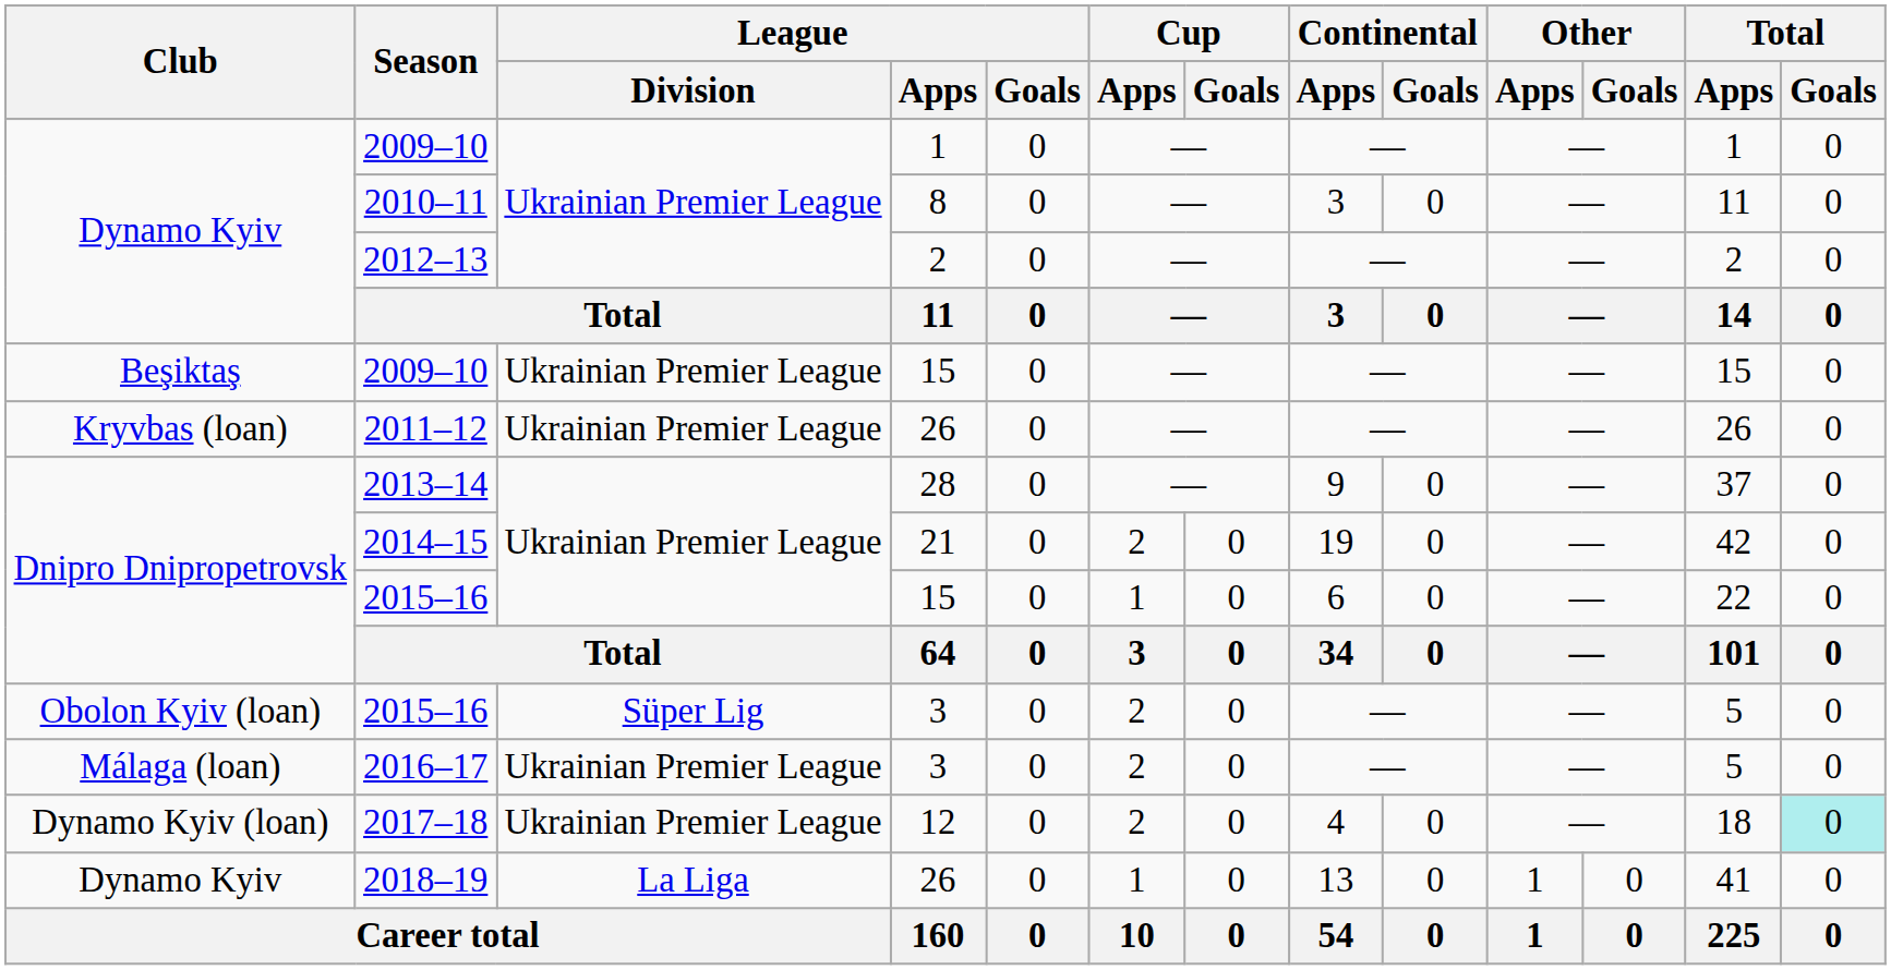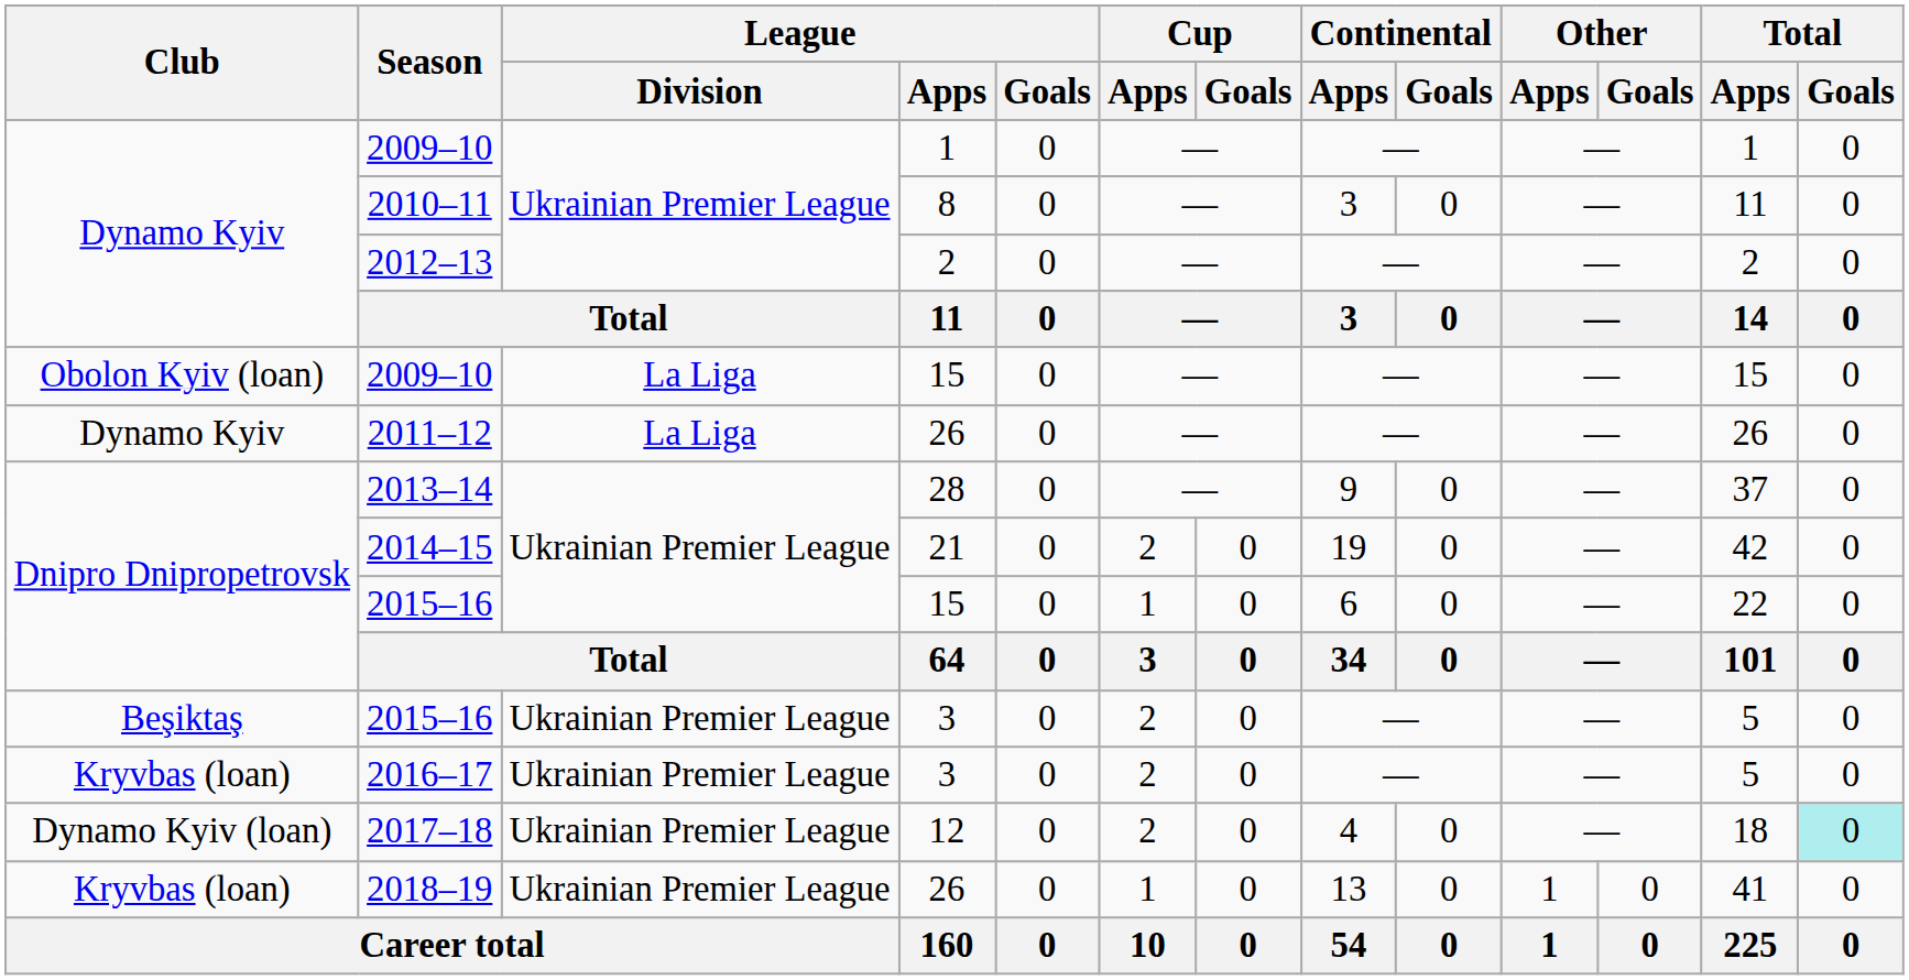 <table class="wikitable" style="text-align:center">
 <tr>
 <th rowspan="2">Club</th>
 <th rowspan="2">Season</th>
 <th colspan="3">League</th>
 <th colspan="2">Cup</th>
 <th colspan="2">Continental</th>
 <th colspan="2">Other</th>
 <th colspan="2">Total</th>
 </tr>
 <tr>
 <th>Division</th>
 <th>Apps</th>
 <th>Goals</th>
 <th>Apps</th>
 <th>Goals</th>
 <th>Apps</th>
 <th>Goals</th>
 <th>Apps</th>
 <th>Goals</th>
 <th>Apps</th>
 <th>Goals</th>
 </tr>
 <tr>
 <td rowspan="4"><a href='#'>Dynamo Kyiv</a></td>
 <td><a href='#'>2009–10</a></td>
 <td rowspan="3"><a href='#'>Ukrainian Premier League</a></td>
 <td>1</td>
 <td>0</td>
 <td colspan="2">—</td>
 <td colspan="2">—</td>
 <td colspan="2">—</td>
 <td>1</td>
 <td>0</td>
 </tr>
 <tr>
 <td><a href='#'>2010–11</a></td>
 <td>8</td>
 <td>0</td>
 <td colspan="2">—</td>
 <td>3</td>
 <td>0</td>
 <td colspan="2">—</td>
 <td>11</td>
 <td>0</td>
 </tr>
 <tr>
 <td><a href='#'>2012–13</a></td>
 <td>2</td>
 <td>0</td>
 <td colspan="2">—</td>
 <td colspan="2">—</td>
 <td colspan="2">—</td>
 <td>2</td>
 <td>0</td>
 </tr>
 <tr>
 <th colspan="2">Total</th>
 <th>11</th>
 <th>0</th>
 <th colspan="2">—</th>
 <th>3</th>
 <th>0</th>
 <th colspan="2">—</th>
 <th>14</th>
 <th>0</th>
 </tr>
 <tr>
-<td><a href='#'>Beşiktaş</a></td>
+<td><a href='#'>Obolon Kyiv</a> (loan)</td>
 <td><a href='#'>2009–10</a></td>
-<td>Ukrainian Premier League</td>
+<td><a href='#'>La Liga</a></td>
 <td>15</td>
 <td>0</td>
 <td colspan="2">—</td>
 <td colspan="2">—</td>
 <td colspan="2">—</td>
 <td>15</td>
 <td>0</td>
 </tr>
 <tr>
-<td><a href='#'>Kryvbas</a> (loan)</td>
+<td>Dynamo Kyiv</td>
 <td><a href='#'>2011–12</a></td>
-<td>Ukrainian Premier League</td>
+<td><a href='#'>La Liga</a></td>
 <td>26</td>
 <td>0</td>
 <td colspan="2">—</td>
 <td colspan="2">—</td>
 <td colspan="2">—</td>
 <td>26</td>
 <td>0</td>
 </tr>
 <tr>
 <td rowspan="4"><a href='#'>Dnipro Dnipropetrovsk</a></td>
 <td><a href='#'>2013–14</a></td>
 <td rowspan="3">Ukrainian Premier League</td>
 <td>28</td>
 <td>0</td>
 <td colspan="2">—</td>
 <td>9</td>
 <td>0</td>
 <td colspan="2">—</td>
 <td>37</td>
 <td>0</td>
 </tr>
 <tr>
 <td><a href='#'>2014–15</a></td>
 <td>21</td>
 <td>0</td>
 <td>2</td>
 <td>0</td>
 <td>19</td>
 <td>0</td>
 <td colspan="2">—</td>
 <td>42</td>
 <td>0</td>
 </tr>
 <tr>
 <td><a href='#'>2015–16</a></td>
 <td>15</td>
 <td>0</td>
 <td>1</td>
 <td>0</td>
 <td>6</td>
 <td>0</td>
 <td colspan="2">—</td>
 <td>22</td>
 <td>0</td>
 </tr>
 <tr>
 <th colspan="2">Total</th>
 <th>64</th>
 <th>0</th>
 <th>3</th>
 <th>0</th>
 <th>34</th>
 <th>0</th>
 <th colspan="2">—</th>
 <th>101</th>
 <th>0</th>
 </tr>
 <tr>
-<td><a href='#'>Obolon Kyiv</a> (loan)</td>
+<td><a href='#'>Beşiktaş</a></td>
 <td><a href='#'>2015–16</a></td>
-<td><a href='#'>Süper Lig</a></td>
+<td>Ukrainian Premier League</td>
 <td>3</td>
 <td>0</td>
 <td>2</td>
 <td>0</td>
 <td colspan="2">—</td>
 <td colspan="2">—</td>
 <td>5</td>
 <td>0</td>
 </tr>
 <tr>
-<td><a href='#'>Málaga</a> (loan)</td>
+<td><a href='#'>Kryvbas</a> (loan)</td>
 <td><a href='#'>2016–17</a></td>
 <td>Ukrainian Premier League</td>
 <td>3</td>
 <td>0</td>
 <td>2</td>
 <td>0</td>
 <td colspan="2">—</td>
 <td colspan="2">—</td>
 <td>5</td>
 <td>0</td>
 </tr>
 <tr>
 <td>Dynamo Kyiv (loan)</td>
 <td><a href='#'>2017–18</a></td>
 <td>Ukrainian Premier League</td>
 <td>12</td>
 <td>0</td>
 <td>2</td>
 <td>0</td>
 <td>4</td>
 <td>0</td>
 <td colspan="2">—</td>
 <td>18</td>
 <td style="background: paleturquoise;">0</td>
 </tr>
 <tr>
-<td>Dynamo Kyiv</td>
+<td><a href='#'>Kryvbas</a> (loan)</td>
 <td><a href='#'>2018–19</a></td>
-<td><a href='#'>La Liga</a></td>
+<td>Ukrainian Premier League</td>
 <td>26</td>
 <td>0</td>
 <td>1</td>
 <td>0</td>
 <td>13</td>
 <td>0</td>
 <td>1</td>
 <td>0</td>
 <td>41</td>
 <td>0</td>
 </tr>
 <tr>
 <th colspan="3">Career total</th>
 <th>160</th>
 <th>0</th>
 <th>10</th>
 <th>0</th>
 <th>54</th>
 <th>0</th>
 <th>1</th>
 <th>0</th>
 <th>225</th>
 <th>0</th>
 </tr>
 </table>
